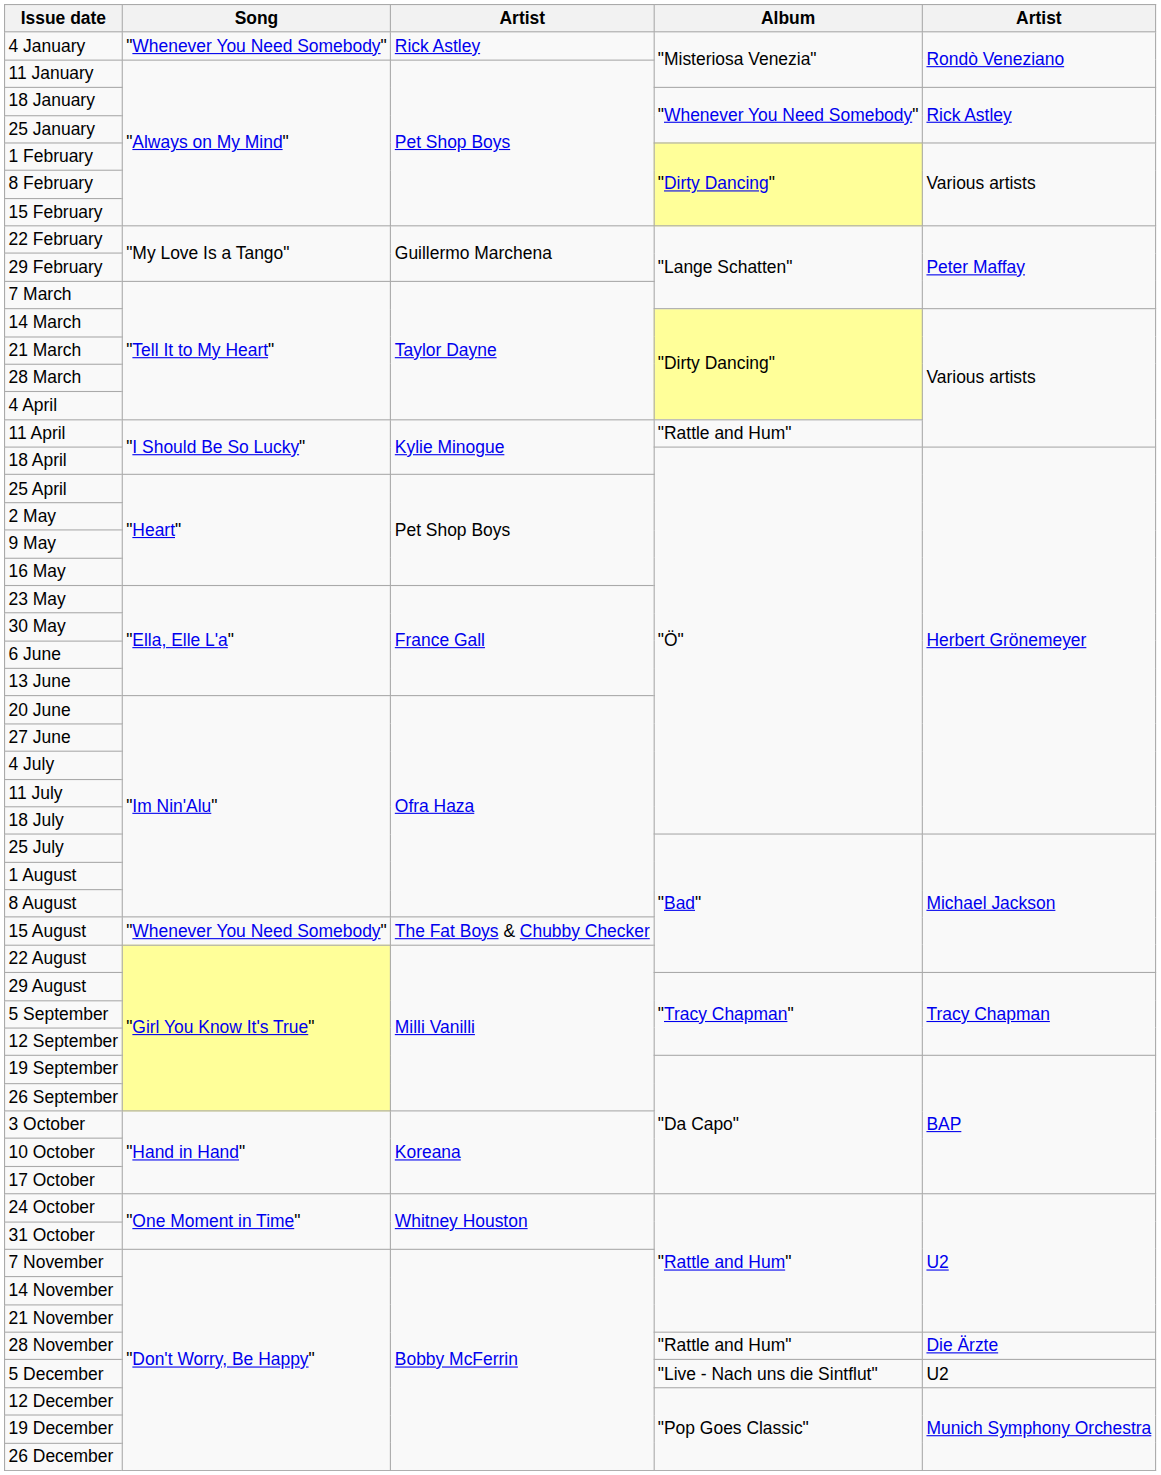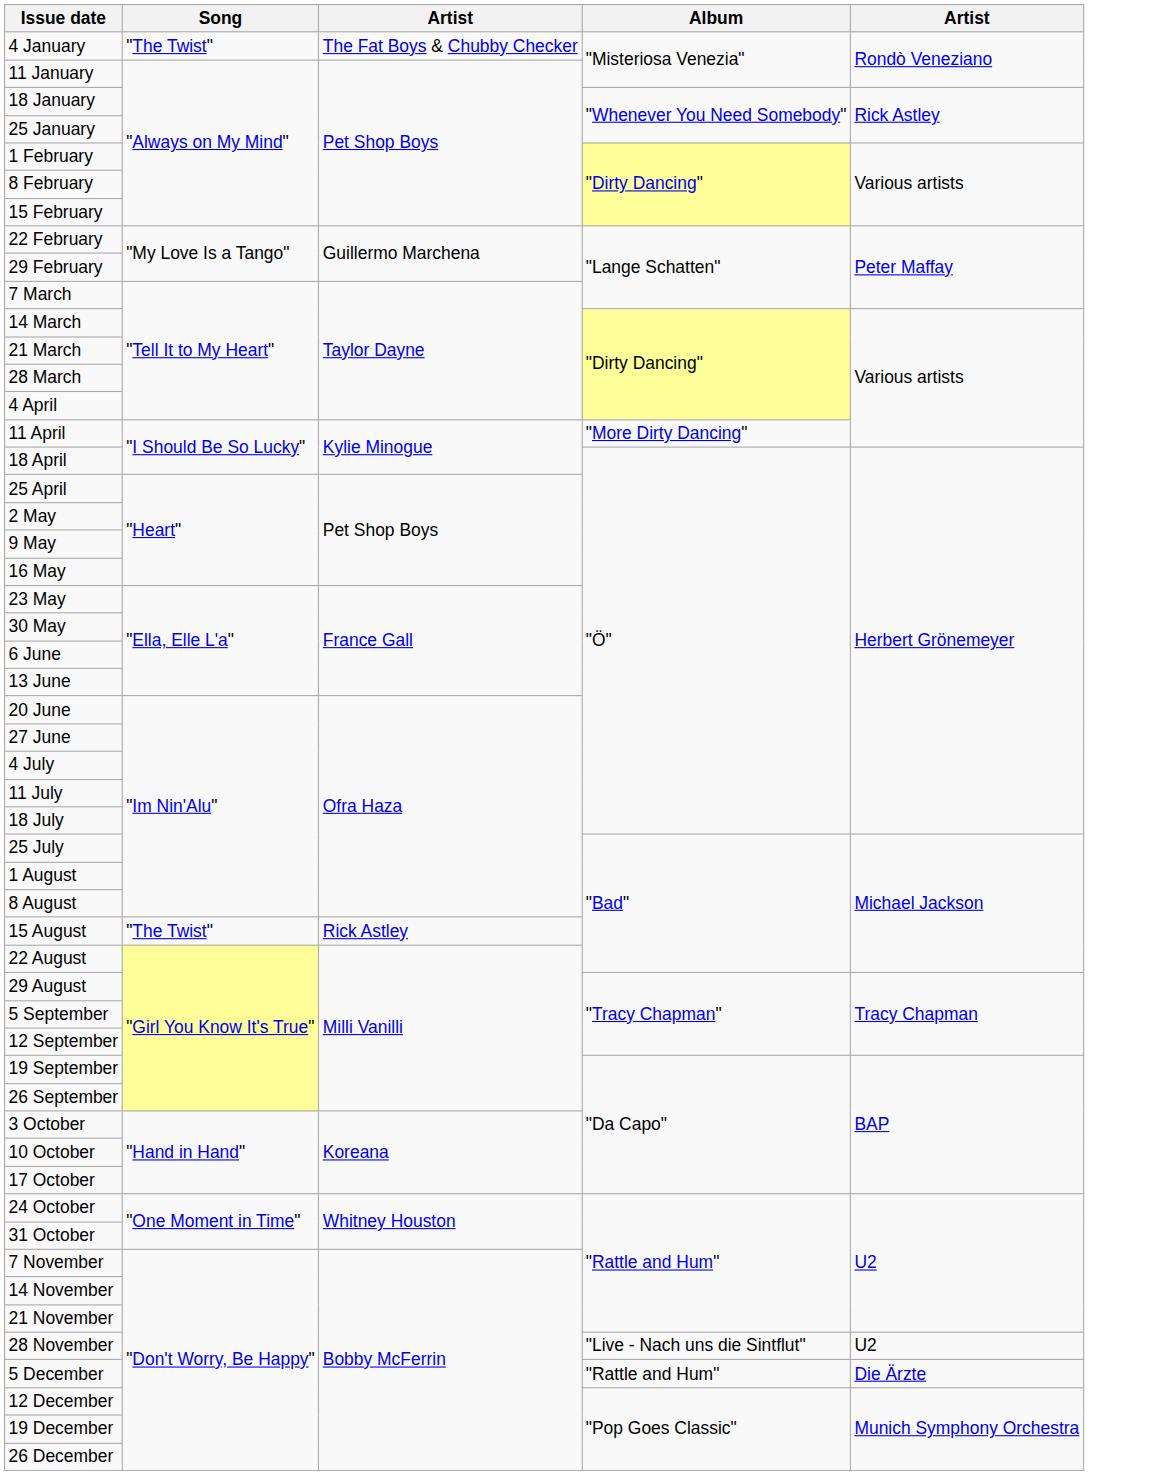 <table class="sortable wikitable">
 <tr>
 <th>Issue date</th>
 <th>Song</th>
 <th>Artist</th>
 <th>Album</th>
 <th>Artist</th>
 </tr>
 <tr>
 <td>4 January</td>
-<td>"<a href='#'>Whenever You Need Somebody</a>"</td>
-<td><a href='#'>Rick Astley</a></td>
+<td>"<a href='#'>The Twist</a>"</td>
+<td><a href='#'>The Fat Boys</a> & <a href='#'>Chubby Checker</a></td>
 <td rowspan="2">"Misteriosa Venezia"</td>
 <td rowspan="2"><a href='#'>Rondò Veneziano</a></td>
 </tr>
 <tr>
 <td>11 January</td>
 <td rowspan="6">"<a href='#'>Always on My Mind</a>"</td>
 <td rowspan="6"><a href='#'>Pet Shop Boys</a></td>
 </tr>
 <tr>
 <td>18 January</td>
 <td rowspan="2">"<a href='#'>Whenever You Need Somebody</a>"</td>
 <td rowspan="2"><a href='#'>Rick Astley</a></td>
 </tr>
 <tr>
 <td>25 January</td>
 </tr>
 <tr>
 <td>1 February</td>
 <td bgcolor=#FFFF99  rowspan="3">"<a href='#'>Dirty Dancing</a>" </td>
 <td rowspan="3">Various artists</td>
 </tr>
 <tr>
 <td>8 February</td>
 </tr>
 <tr>
 <td>15 February</td>
 </tr>
 <tr>
 <td>22 February</td>
 <td rowspan="2">"My Love Is a Tango"</td>
 <td rowspan="2">Guillermo Marchena</td>
 <td rowspan="3">"Lange Schatten"</td>
 <td rowspan="3"><a href='#'>Peter Maffay</a></td>
 </tr>
 <tr>
 <td>29 February</td>
 </tr>
 <tr>
 <td>7 March</td>
 <td rowspan="5">"<a href='#'>Tell It to My Heart</a>"</td>
 <td rowspan="5"><a href='#'>Taylor Dayne</a></td>
 </tr>
 <tr>
 <td>14 March</td>
 <td bgcolor=#FFFF99  rowspan="4">"Dirty Dancing" </td>
 <td rowspan="5">Various artists</td>
 </tr>
 <tr>
 <td>21 March</td>
 </tr>
 <tr>
 <td>28 March</td>
 </tr>
 <tr>
 <td>4 April</td>
 </tr>
 <tr>
 <td>11 April</td>
 <td rowspan="2">"<a href='#'>I Should Be So Lucky</a>"</td>
 <td rowspan="2"><a href='#'>Kylie Minogue</a></td>
-<td>"Rattle and Hum"</td>
+<td>"<a href='#'>More Dirty Dancing</a>"</td>
 </tr>
 <tr>
 <td>18 April</td>
 <td rowspan="14">"Ö"</td>
 <td rowspan="14"><a href='#'>Herbert Grönemeyer</a></td>
 </tr>
 <tr>
 <td>25 April</td>
 <td rowspan="4">"<a href='#'>Heart</a>"</td>
 <td rowspan="4">Pet Shop Boys</td>
 </tr>
 <tr>
 <td>2 May</td>
 </tr>
 <tr>
 <td>9 May</td>
 </tr>
 <tr>
 <td>16 May</td>
 </tr>
 <tr>
 <td>23 May</td>
 <td rowspan="4">"<a href='#'>Ella, Elle L'a</a>"</td>
 <td rowspan="4"><a href='#'>France Gall</a></td>
 </tr>
 <tr>
 <td>30 May</td>
 </tr>
 <tr>
 <td>6 June</td>
 </tr>
 <tr>
 <td>13 June</td>
 </tr>
 <tr>
 <td>20 June</td>
 <td rowspan="8">"<a href='#'>Im Nin'Alu</a>"</td>
 <td rowspan="8"><a href='#'>Ofra Haza</a></td>
 </tr>
 <tr>
 <td>27 June</td>
 </tr>
 <tr>
 <td>4 July</td>
 </tr>
 <tr>
 <td>11 July</td>
 </tr>
 <tr>
 <td>18 July</td>
 </tr>
 <tr>
 <td>25 July</td>
 <td rowspan="5">"<a href='#'>Bad</a>"</td>
 <td rowspan="5"><a href='#'>Michael Jackson</a></td>
 </tr>
 <tr>
 <td>1 August</td>
 </tr>
 <tr>
 <td>8 August</td>
 </tr>
 <tr>
 <td>15 August</td>
-<td>"<a href='#'>Whenever You Need Somebody</a>"</td>
-<td><a href='#'>The Fat Boys</a> & <a href='#'>Chubby Checker</a></td>
+<td>"<a href='#'>The Twist</a>"</td>
+<td><a href='#'>Rick Astley</a></td>
 </tr>
 <tr>
 <td>22 August</td>
 <td bgcolor=#FFFF99  rowspan="6">"<a href='#'>Girl You Know It's True</a>" </td>
 <td rowspan="6"><a href='#'>Milli Vanilli</a></td>
 </tr>
 <tr>
 <td>29 August</td>
 <td rowspan="3">"<a href='#'>Tracy Chapman</a>"</td>
 <td rowspan="3"><a href='#'>Tracy Chapman</a></td>
 </tr>
 <tr>
 <td>5 September</td>
 </tr>
 <tr>
 <td>12 September</td>
 </tr>
 <tr>
 <td>19 September</td>
 <td rowspan="5">"Da Capo"</td>
 <td rowspan="5"><a href='#'>BAP</a></td>
 </tr>
 <tr>
 <td>26 September</td>
 </tr>
 <tr>
 <td>3 October</td>
 <td rowspan="3">"<a href='#'>Hand in Hand</a>"</td>
 <td rowspan="3"><a href='#'>Koreana</a></td>
 </tr>
 <tr>
 <td>10 October</td>
 </tr>
 <tr>
 <td>17 October</td>
 </tr>
 <tr>
 <td>24 October</td>
 <td rowspan="2">"<a href='#'>One Moment in Time</a>"</td>
 <td rowspan="2"><a href='#'>Whitney Houston</a></td>
 <td rowspan="5">"<a href='#'>Rattle and Hum</a>"</td>
 <td rowspan="5"><a href='#'>U2</a></td>
 </tr>
 <tr>
 <td>31 October</td>
 </tr>
 <tr>
 <td>7 November</td>
 <td rowspan="8">"<a href='#'>Don't Worry, Be Happy</a>"</td>
 <td rowspan="8"><a href='#'>Bobby McFerrin</a></td>
 </tr>
 <tr>
 <td>14 November</td>
 </tr>
 <tr>
 <td>21 November</td>
 </tr>
 <tr>
 <td>28 November</td>
-<td>"Rattle and Hum"</td>
-<td><a href='#'>Die Ärzte</a></td>
+<td>"Live - Nach uns die Sintflut"</td>
+<td>U2</td>
 </tr>
 <tr>
 <td>5 December</td>
-<td>"Live - Nach uns die Sintflut"</td>
-<td>U2</td>
+<td>"Rattle and Hum"</td>
+<td><a href='#'>Die Ärzte</a></td>
 </tr>
 <tr>
 <td>12 December</td>
 <td rowspan="3">"Pop Goes Classic"</td>
 <td rowspan="3"><a href='#'>Munich Symphony Orchestra</a></td>
 </tr>
 <tr>
 <td>19 December</td>
 </tr>
 <tr>
 <td>26 December</td>
 </tr>
 </table>
